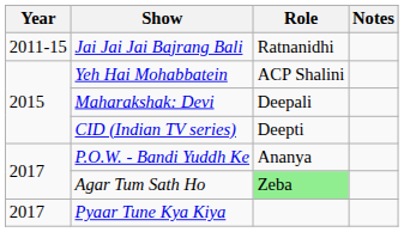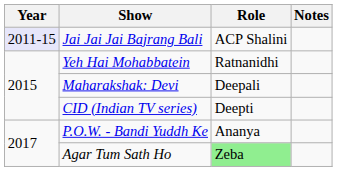 <table class="wikitable">
 <tr>
 <th>Year</th>
 <th>Show</th>
 <th>Role</th>
 <th>Notes</th>
 </tr>
 <tr>
-<td>2011-15</td>
+<td style="background: lavender;">2011-15</td>
 <td><em><a href='#'>Jai Jai Jai Bajrang Bali</a></em></td>
-<td>Ratnanidhi</td>
+<td>ACP Shalini</td>
 <td></td>
 </tr>
 <tr>
 <td rowspan="3">2015</td>
 <td><em><a href='#'>Yeh Hai Mohabbatein</a></em></td>
-<td>ACP Shalini</td>
+<td>Ratnanidhi</td>
 <td></td>
 </tr>
 <tr>
 <td><em><a href='#'>Maharakshak: Devi</a></em></td>
 <td>Deepali</td>
 <td></td>
 </tr>
 <tr>
 <td><em><a href='#'>CID (Indian TV series)</a> </em></td>
 <td>Deepti</td>
 <td></td>
 </tr>
 <tr>
 <td rowspan="2">2017</td>
 <td><em><a href='#'>P.O.W. - Bandi Yuddh Ke</a></em></td>
 <td>Ananya</td>
 <td></td>
 </tr>
 <tr>
 <td><em>Agar Tum Sath Ho</em></td>
 <td style="background: lightgreen;">Zeba</td>
 <td></td>
 </tr>
-<tr>
-<td>2017</td>
-<td><em><a href='#'>Pyaar Tune Kya Kiya</a></em></td>
-<td></td>
-<td></td>
-</tr>
 </table>
